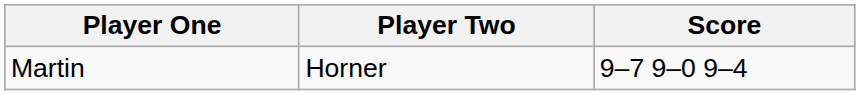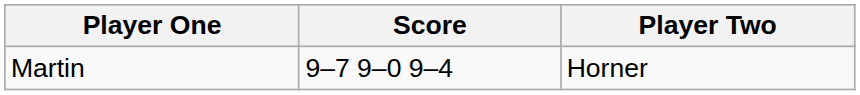 <table class="wikitable">
 <tr>
 <th width=170>Player One</th>
+<th width=150>Score</th>
 <th width=170>Player Two</th>
-<th width=150>Score</th>
 </tr>
 <tr>
 <td> Martin</td>
+<td>9–7 9–0 9–4</td>
 <td> Horner</td>
-<td>9–7 9–0 9–4</td>
 </tr>
 </table>
